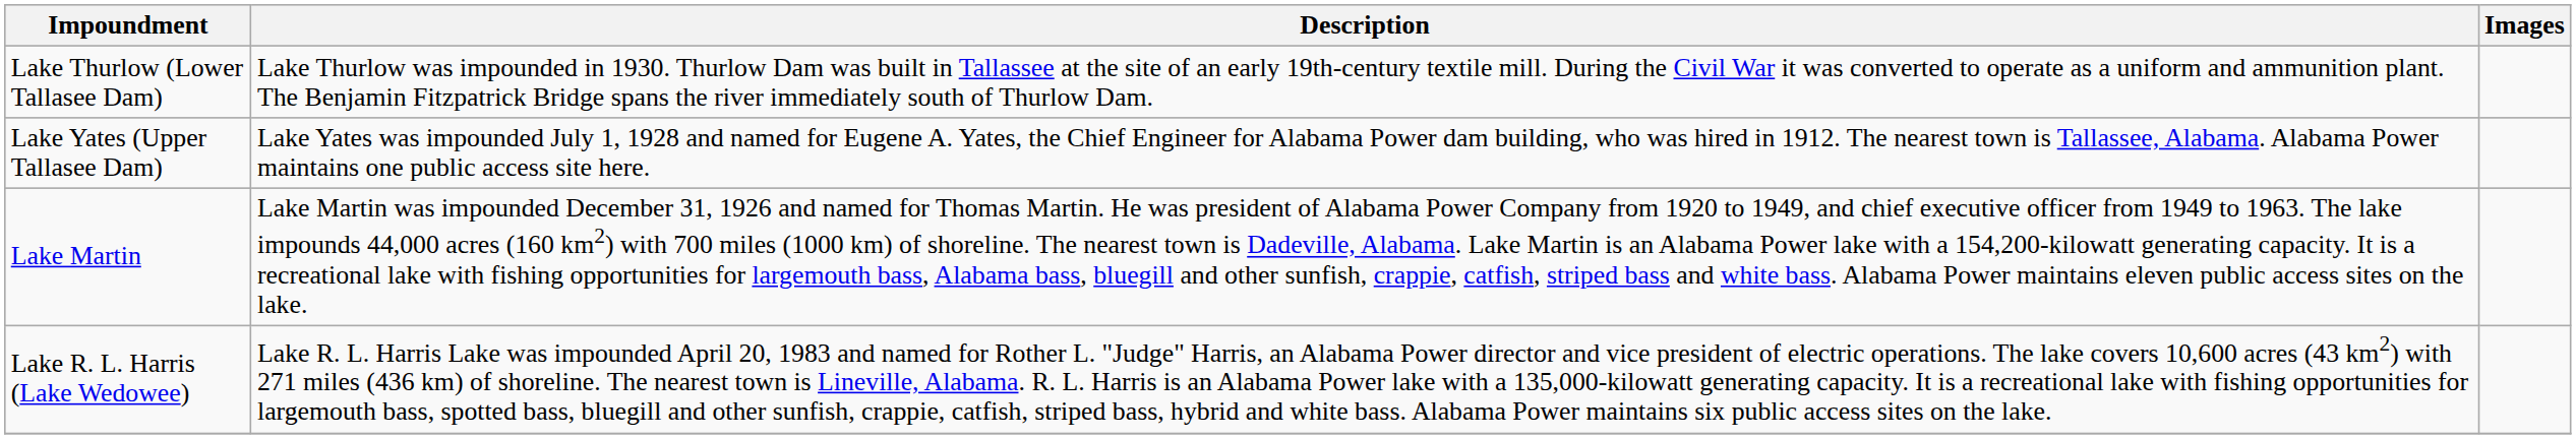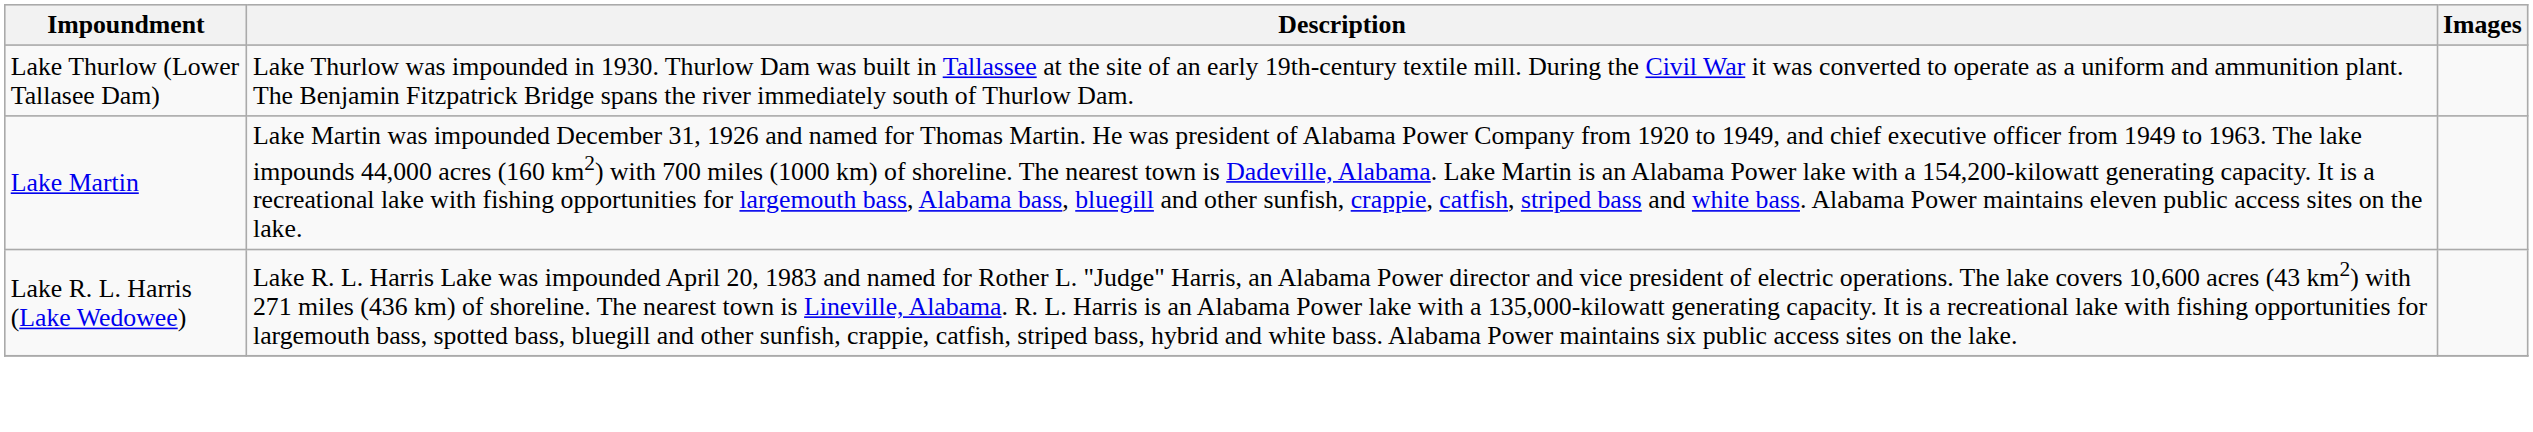 <table class="wikitable">
 <tr>
 <th>Impoundment</th>
 <th>Description</th>
 <th>Images</th>
 </tr>
 <tr>
 <td>Lake Thurlow (Lower Tallasee Dam)</td>
 <td>Lake Thurlow was impounded in 1930. Thurlow Dam was built in <a href='#'>Tallassee</a> at the site of an early 19th-century textile mill. During the <a href='#'>Civil War</a> it was converted to operate as a uniform and ammunition plant. The Benjamin Fitzpatrick Bridge spans the river immediately south of Thurlow Dam.</td>
-<td></td>
-</tr>
-<tr>
-<td>Lake Yates (Upper Tallasee Dam)</td>
-<td>Lake Yates was impounded July 1, 1928 and named for Eugene A. Yates, the Chief Engineer for Alabama Power dam building, who was hired in 1912. The nearest town is <a href='#'>Tallassee, Alabama</a>. Alabama Power maintains one public access site here.</td>
 <td></td>
 </tr>
 <tr>
 <td><a href='#'>Lake Martin</a></td>
 <td>Lake Martin was impounded December 31, 1926 and named for Thomas Martin. He was president of Alabama Power Company from 1920 to 1949, and chief executive officer from 1949 to 1963.  The lake impounds 44,000 acres (160 km<sup>2</sup>) with 700 miles (1000 km) of shoreline. The nearest town is <a href='#'>Dadeville, Alabama</a>. Lake Martin is an Alabama Power lake with a 154,200-kilowatt generating capacity.  It is a recreational lake with fishing opportunities for <a href='#'>largemouth bass</a>, <a href='#'>Alabama bass</a>, <a href='#'>bluegill</a> and other sunfish, <a href='#'>crappie</a>, <a href='#'>catfish</a>, <a href='#'>striped bass</a> and <a href='#'>white bass</a>. Alabama Power maintains eleven public access sites on the lake.</td>
 <td></td>
 </tr>
 <tr>
 <td>Lake R. L. Harris (<a href='#'>Lake Wedowee</a>)</td>
 <td>Lake R. L. Harris Lake was impounded April 20, 1983 and named for Rother L. "Judge" Harris, an Alabama Power director and vice president of electric operations. The lake covers 10,600 acres (43 km<sup>2</sup>) with 271 miles (436 km) of shoreline.  The nearest town is <a href='#'>Lineville, Alabama</a>. R. L. Harris is an Alabama Power lake with a 135,000-kilowatt generating capacity.  It is a recreational lake with fishing opportunities for largemouth bass, spotted bass, bluegill and other sunfish, crappie, catfish, striped bass, hybrid and white bass. Alabama Power maintains six public access sites on the lake.</td>
 <td></td>
 </tr>
 <tr>
 </tr>
 </table>
